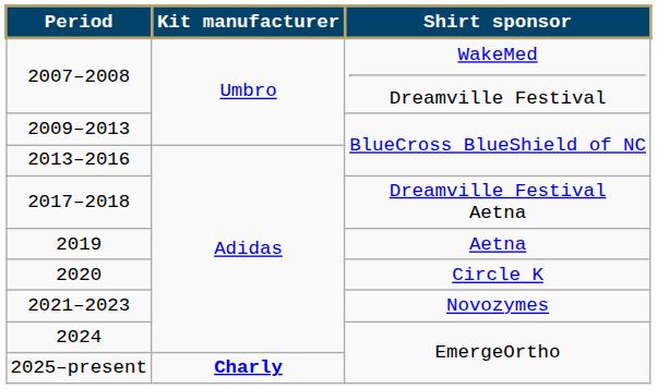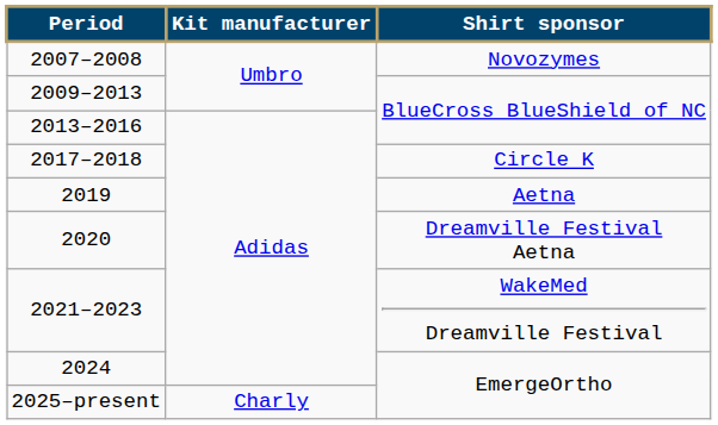 <table class="wikitable" style="text-align: center">
 <tr>
 <th style="background:#01426A; color:#fff; border:2px solid #B9A36A;">Period</th>
 <th style="background:#01426A; color:#fff; border:2px solid #B9A36A;">Kit manufacturer</th>
 <th style="background:#01426A; color:#fff; border:2px solid #B9A36A;">Shirt sponsor</th>
 </tr>
 <tr>
 <td>2007–2008</td>
 <td rowspan="2"><a href='#'>Umbro</a></td>
-<td><a href='#'>WakeMed</a><hr>Dreamville Festival</td>
+<td><a href='#'>Novozymes</a></td>
 </tr>
 <tr>
 <td>2009–2013</td>
 <td rowspan=2><a href='#'>BlueCross BlueShield of NC</a></td>
 </tr>
 <tr>
 <td>2013–2016</td>
 <td rowspan="6"><a href='#'>Adidas</a></td>
 </tr>
 <tr>
 <td>2017–2018</td>
-<td><a href='#'>Dreamville Festival</a><br>Aetna</td>
+<td><a href='#'>Circle K</a></td>
 </tr>
 <tr>
 <td>2019</td>
 <td><a href='#'>Aetna</a></td>
 </tr>
 <tr>
 <td>2020</td>
-<td><a href='#'>Circle K</a></td>
+<td><a href='#'>Dreamville Festival</a><br>Aetna</td>
 </tr>
 <tr>
 <td>2021–2023</td>
-<td><a href='#'>Novozymes</a></td>
+<td><a href='#'>WakeMed</a><hr>Dreamville Festival</td>
 </tr>
 <tr>
 <td>2024</td>
 <td rowspan="2">EmergeOrtho</td>
 </tr>
 <tr>
 <td>2025–present</td>
-<td><strong><a href='#'>Charly</a></strong></td>
+<td><a href='#'>Charly</a></td>
 </tr>
 </table>
